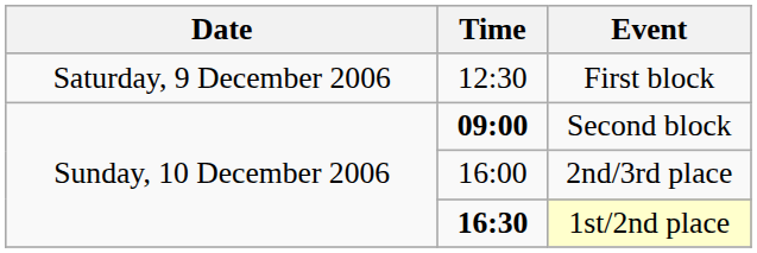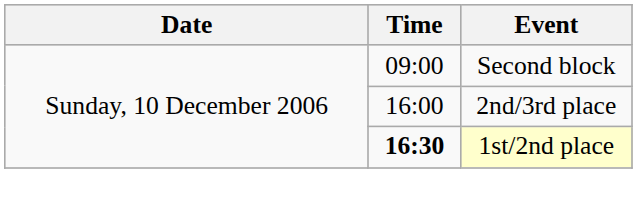 <table class = "wikitable" style="text-align:center;">
 <tr>
 <th width=220>Date</th>
 <th width=50>Time</th>
 <th width=100>Event</th>
 </tr>
 <tr>
-<td>Saturday, 9 December 2006</td>
-<td>12:30</td>
-<td>First block</td>
-</tr>
-<tr>
 <td rowspan=3>Sunday, 10 December 2006</td>
-<td><strong>09:00</strong></td>
+<td>09:00</td>
 <td>Second block</td>
 </tr>
 <tr>
 <td>16:00</td>
 <td>2nd/3rd place</td>
 </tr>
 <tr>
 <td><strong>16:30</strong></td>
 <td bgcolor=ffffcc>1st/2nd place</td>
 </tr>
 </table>
